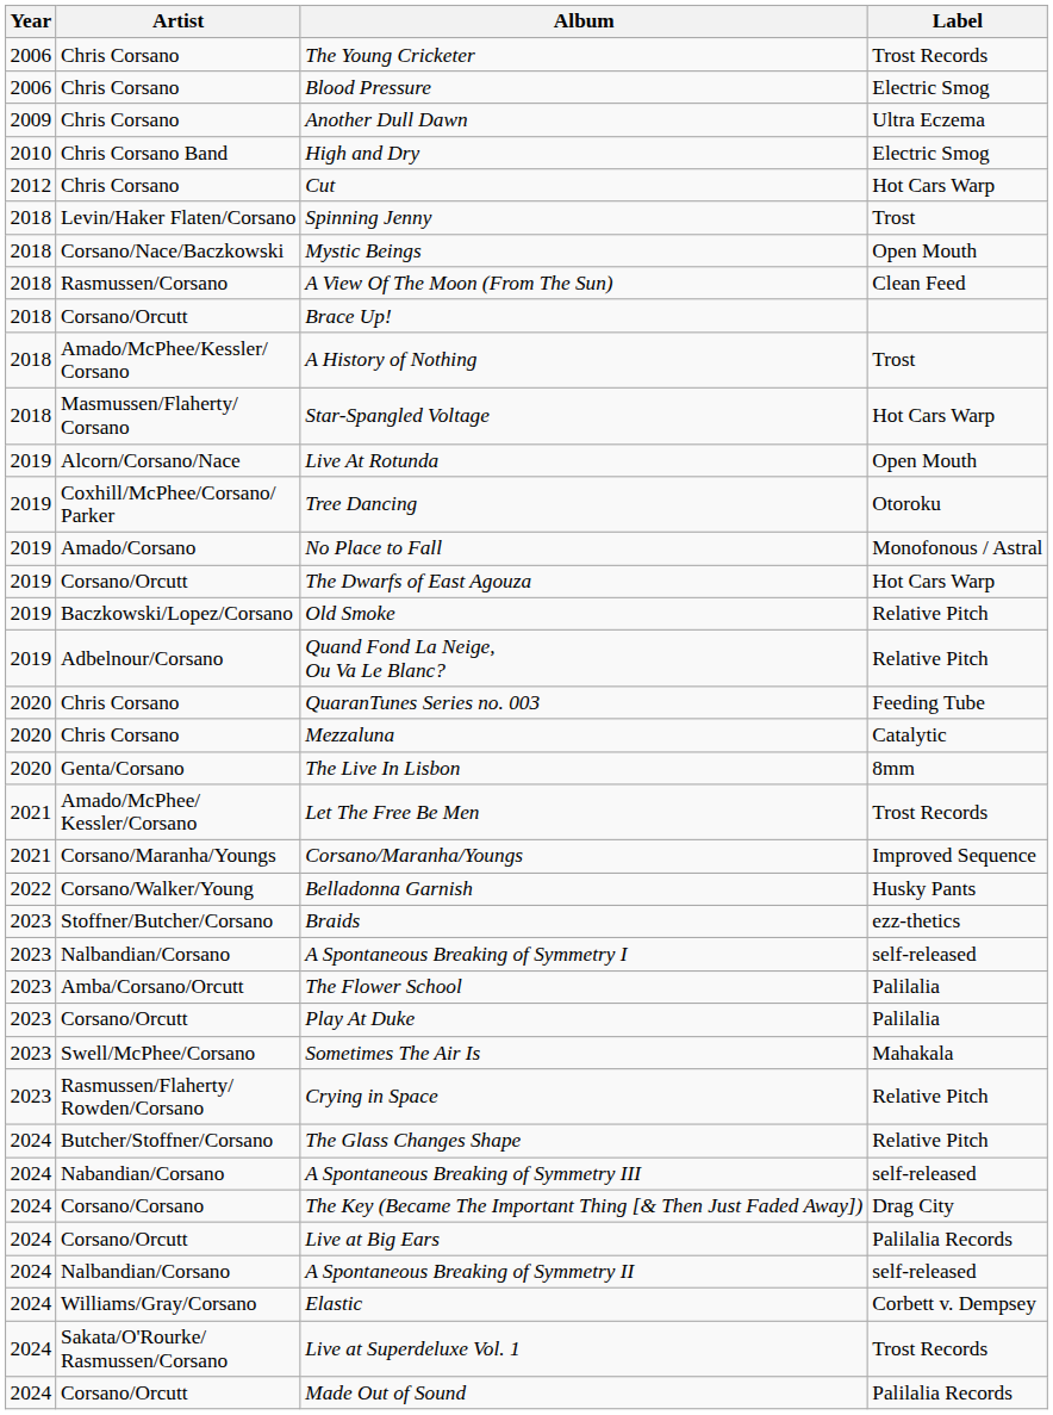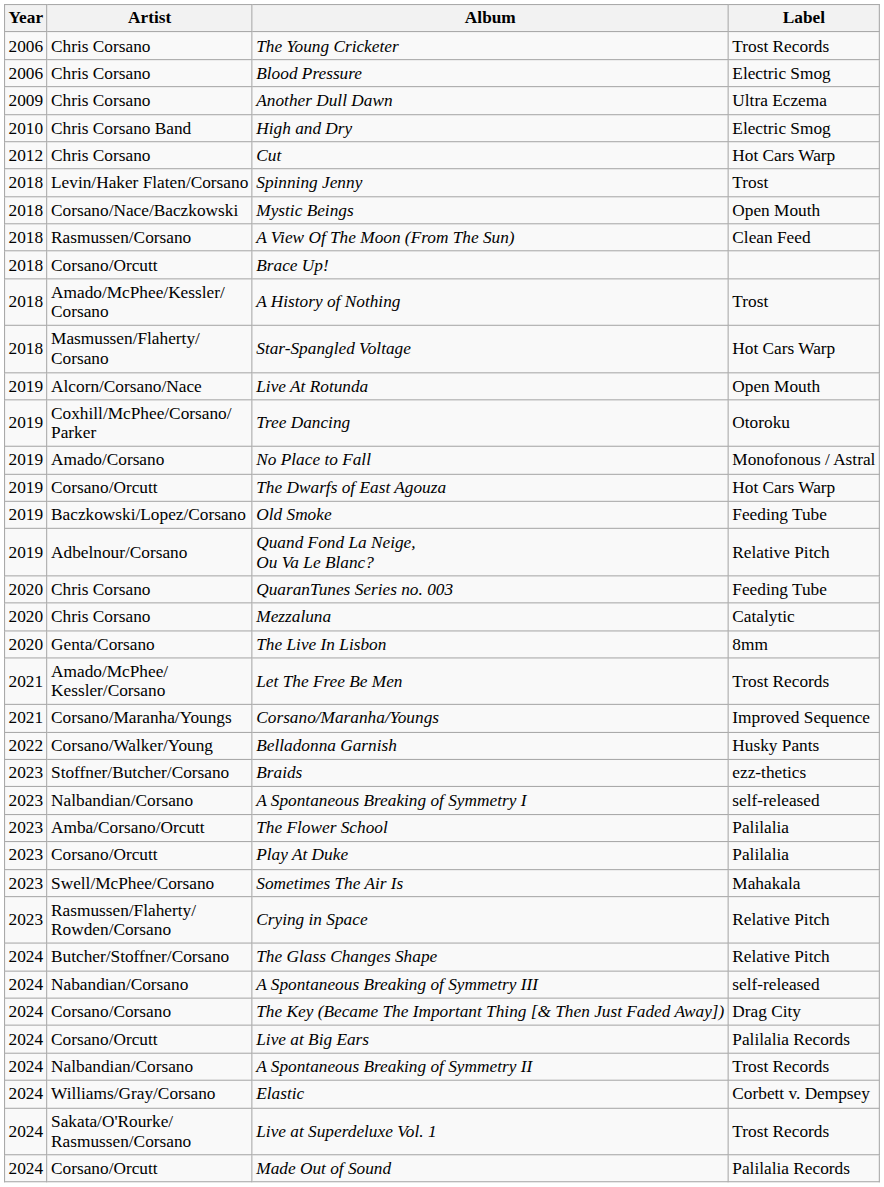 <table class="wikitable sortable">
 <tr>
 <th>Year</th>
 <th>Artist</th>
 <th>Album</th>
 <th>Label</th>
 </tr>
 <tr>
 <td>2006</td>
 <td>Chris Corsano</td>
 <td><em>The Young Cricketer</em></td>
 <td>Trost Records</td>
 </tr>
 <tr>
 <td>2006</td>
 <td>Chris Corsano</td>
 <td><em>Blood Pressure</em></td>
 <td>Electric Smog</td>
 </tr>
 <tr>
 <td>2009</td>
 <td>Chris Corsano</td>
 <td><em>Another Dull Dawn</em></td>
 <td>Ultra Eczema</td>
 </tr>
 <tr>
 <td>2010</td>
 <td>Chris Corsano Band</td>
 <td><em>High and Dry</em></td>
 <td>Electric Smog</td>
 </tr>
 <tr>
 <td>2012</td>
 <td>Chris Corsano</td>
 <td><em>Cut</em></td>
 <td>Hot Cars Warp</td>
 </tr>
 <tr>
 <td>2018</td>
 <td>Levin/Haker Flaten/Corsano</td>
 <td><em>Spinning Jenny</em></td>
 <td>Trost</td>
 </tr>
 <tr>
 <td>2018</td>
 <td>Corsano/Nace/Baczkowski</td>
 <td><em>Mystic Beings</em></td>
 <td>Open Mouth</td>
 </tr>
 <tr>
 <td>2018</td>
 <td>Rasmussen/Corsano</td>
 <td><em>A View Of The Moon (From The Sun)</em></td>
 <td>Clean Feed</td>
 </tr>
 <tr>
 <td>2018</td>
 <td>Corsano/Orcutt</td>
 <td><em>Brace Up!</em></td>
 <td></td>
 </tr>
 <tr>
 <td>2018</td>
 <td>Amado/McPhee/Kessler/<br>Corsano</td>
 <td><em>A History of Nothing</em></td>
 <td>Trost</td>
 </tr>
 <tr>
 <td>2018</td>
 <td>Masmussen/Flaherty/<br>Corsano</td>
 <td><em>Star-Spangled Voltage</em></td>
 <td>Hot Cars Warp</td>
 </tr>
 <tr>
 <td>2019</td>
 <td>Alcorn/Corsano/Nace</td>
 <td><em>Live At Rotunda</em></td>
 <td>Open Mouth</td>
 </tr>
 <tr>
 <td>2019</td>
 <td>Coxhill/McPhee/Corsano/<br>Parker</td>
 <td><em>Tree Dancing</em></td>
 <td>Otoroku</td>
 </tr>
 <tr>
 <td>2019</td>
 <td>Amado/Corsano</td>
 <td><em>No Place to Fall</em></td>
 <td>Monofonous / Astral</td>
 </tr>
 <tr>
 <td>2019</td>
 <td>Corsano/Orcutt</td>
 <td><em>The Dwarfs of East Agouza</em></td>
 <td>Hot Cars Warp</td>
 </tr>
 <tr>
 <td>2019</td>
 <td>Baczkowski/Lopez/Corsano</td>
 <td><em>Old Smoke</em></td>
-<td>Relative Pitch</td>
+<td>Feeding Tube</td>
 </tr>
 <tr>
 <td>2019</td>
 <td>Adbelnour/Corsano</td>
 <td><em>Quand Fond La Neige,</em><br><em>Ou Va Le Blanc?</em></td>
 <td>Relative Pitch</td>
 </tr>
 <tr>
 <td>2020</td>
 <td>Chris Corsano</td>
 <td><em>QuaranTunes Series no. 003</em></td>
 <td>Feeding Tube</td>
 </tr>
 <tr>
 <td>2020</td>
 <td>Chris Corsano</td>
 <td><em>Mezzaluna</em></td>
 <td>Catalytic</td>
 </tr>
 <tr>
 <td>2020</td>
 <td>Genta/Corsano</td>
 <td><em>The Live In Lisbon</em></td>
 <td>8mm</td>
 </tr>
 <tr>
 <td>2021</td>
 <td>Amado/McPhee/<br>Kessler/Corsano</td>
 <td><em>Let The Free Be Men</em></td>
 <td>Trost Records</td>
 </tr>
 <tr>
 <td>2021</td>
 <td>Corsano/Maranha/Youngs</td>
 <td><em>Corsano/Maranha/Youngs</em></td>
 <td>Improved Sequence</td>
 </tr>
 <tr>
 <td>2022</td>
 <td>Corsano/Walker/Young</td>
 <td><em>Belladonna Garnish</em></td>
 <td>Husky Pants</td>
 </tr>
 <tr>
 <td>2023</td>
 <td>Stoffner/Butcher/Corsano</td>
 <td><em>Braids</em></td>
 <td>ezz-thetics</td>
 </tr>
 <tr>
 <td>2023</td>
 <td>Nalbandian/Corsano</td>
 <td><em>A Spontaneous Breaking of Symmetry I</em></td>
 <td>self-released</td>
 </tr>
 <tr>
 <td>2023</td>
 <td>Amba/Corsano/Orcutt</td>
 <td><em>The Flower School</em></td>
 <td>Palilalia</td>
 </tr>
 <tr>
 <td>2023</td>
 <td>Corsano/Orcutt</td>
 <td><em>Play At Duke</em></td>
 <td>Palilalia</td>
 </tr>
 <tr>
 <td>2023</td>
 <td>Swell/McPhee/Corsano</td>
 <td><em>Sometimes The Air Is</em></td>
 <td>Mahakala</td>
 </tr>
 <tr>
 <td>2023</td>
 <td>Rasmussen/Flaherty/<br>Rowden/Corsano</td>
 <td><em>Crying in Space</em></td>
 <td>Relative Pitch</td>
 </tr>
 <tr>
 <td>2024</td>
 <td>Butcher/Stoffner/Corsano</td>
 <td><em>The Glass Changes Shape</em></td>
 <td>Relative Pitch</td>
 </tr>
 <tr>
 <td>2024</td>
 <td>Nabandian/Corsano</td>
 <td><em>A Spontaneous Breaking of Symmetry III</em></td>
 <td>self-released</td>
 </tr>
 <tr>
 <td>2024</td>
 <td>Corsano/Corsano</td>
 <td><em>The Key (Became The Important Thing [& Then Just Faded Away])</em></td>
 <td>Drag City</td>
 </tr>
 <tr>
 <td>2024</td>
 <td>Corsano/Orcutt</td>
 <td><em>Live at Big Ears</em></td>
 <td>Palilalia Records</td>
 </tr>
 <tr>
 <td>2024</td>
 <td>Nalbandian/Corsano</td>
 <td><em>A Spontaneous Breaking of Symmetry II</em></td>
-<td>self-released</td>
+<td>Trost Records</td>
 </tr>
 <tr>
 <td>2024</td>
 <td>Williams/Gray/Corsano</td>
 <td><em>Elastic</em></td>
 <td>Corbett v. Dempsey</td>
 </tr>
 <tr>
 <td>2024</td>
 <td>Sakata/O'Rourke/<br>Rasmussen/Corsano</td>
 <td><em>Live at Superdeluxe Vol. 1</em></td>
 <td>Trost Records</td>
 </tr>
 <tr>
 <td>2024</td>
 <td>Corsano/Orcutt</td>
 <td><em>Made Out of Sound</em></td>
 <td>Palilalia Records</td>
 </tr>
 </table>
